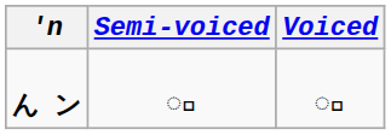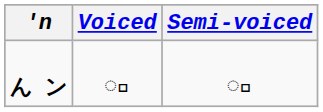 <table class="wikitable" style="margin-top:2.75em">
 <tr>
 <th style="font-size:1em"><em> 'n</em></th>
+<th style="font-size:1em"><em> <a href='#'>Voiced</a></em></th>
 <th style="font-size:1em"><em> <a href='#'>Semi-voiced</a></em></th>
-<th style="font-size:1em"><em> <a href='#'>Voiced</a></em></th>
 </tr>
 <tr>
 <td style="text-align:center"> <br><strong>ん ン</strong></td>
+<td style="text-align:center"><br><strong>◌゙</strong></td>
 <td style="text-align:center"><br><strong>◌゚</strong></td>
-<td style="text-align:center"><br><strong>◌゙</strong></td>
 </tr>
 </table>
